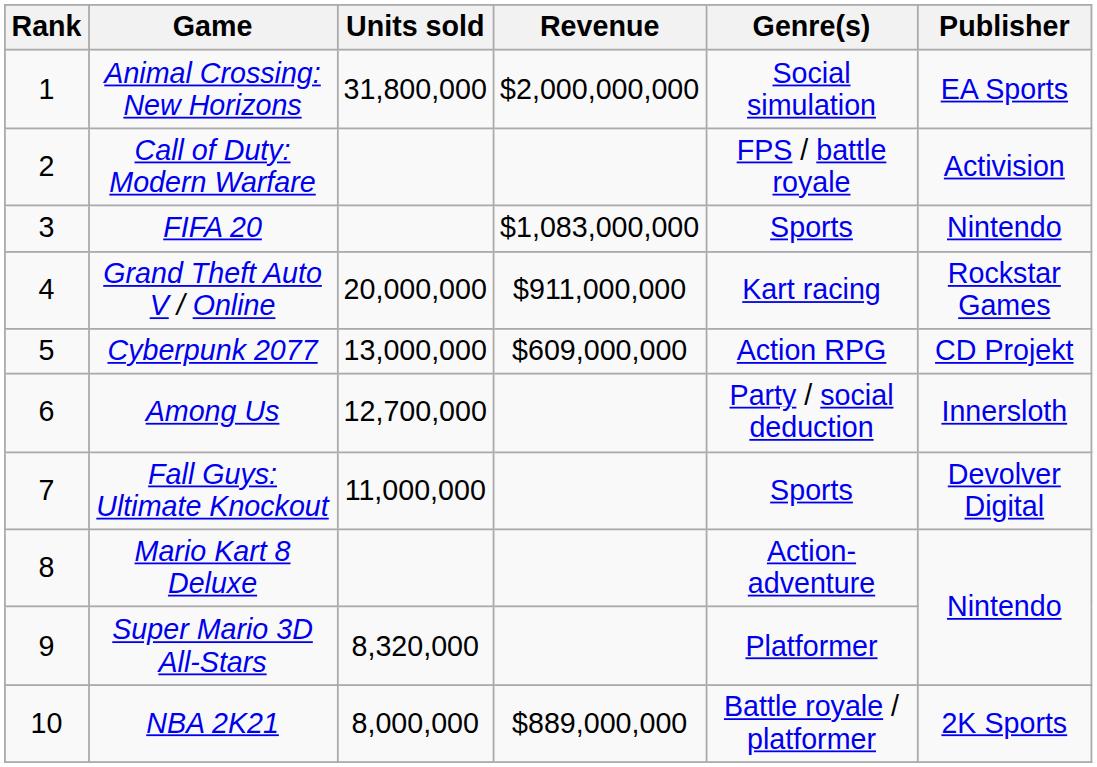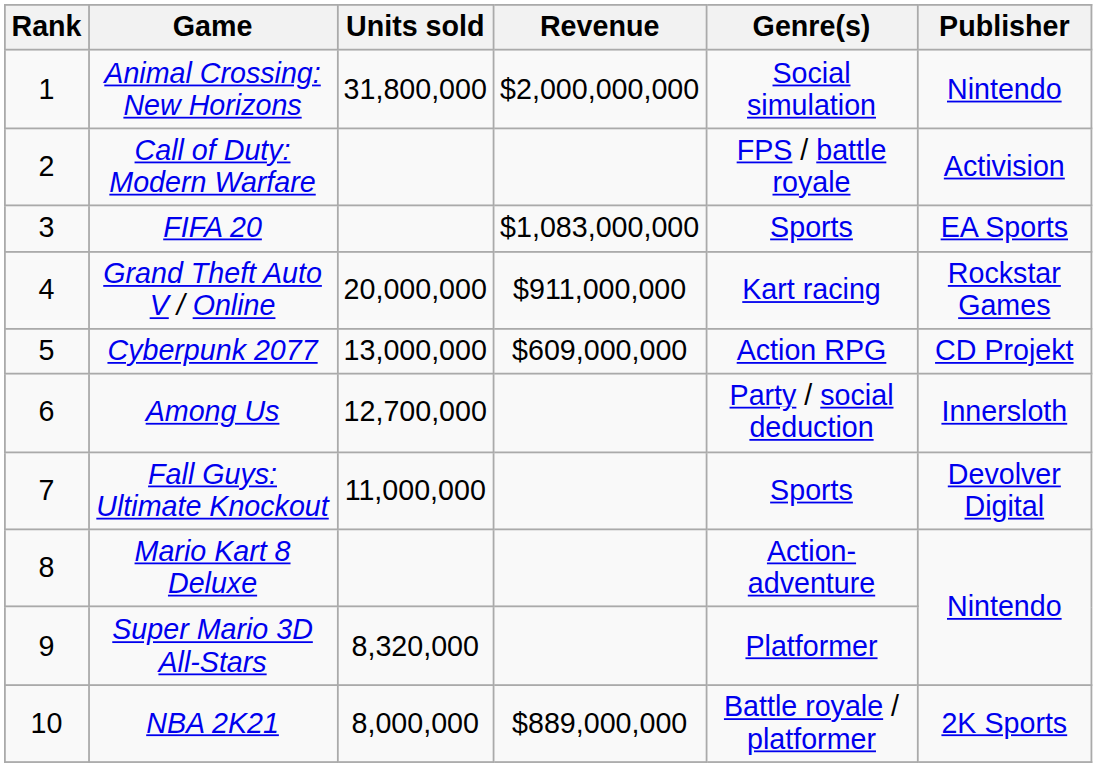 <table class="wikitable sortable" style="text-align:center">
 <tr>
 <th>Rank</th>
 <th>Game</th>
 <th>Units sold</th>
 <th data-sort-type="currency">Revenue</th>
 <th>Genre(s)</th>
 <th>Publisher</th>
 </tr>
 <tr>
 <td>1</td>
 <td><em><a href='#'>Animal Crossing: New Horizons</a></em></td>
 <td>31,800,000</td>
 <td>$2,000,000,000</td>
 <td><a href='#'>Social simulation</a></td>
-<td><a href='#'>EA Sports</a> </td>
+<td><a href='#'>Nintendo</a></td>
 </tr>
 <tr>
 <td>2</td>
 <td><em><a href='#'>Call of Duty: Modern Warfare</a></em></td>
 <td></td>
 <td></td>
 <td><a href='#'>FPS</a> / <a href='#'>battle royale</a></td>
 <td><a href='#'>Activision</a> </td>
 </tr>
 <tr>
 <td>3</td>
 <td><em><a href='#'>FIFA 20</a></em></td>
 <td></td>
 <td>$1,083,000,000</td>
 <td><a href='#'>Sports</a></td>
-<td><a href='#'>Nintendo</a></td>
+<td><a href='#'>EA Sports</a> </td>
 </tr>
 <tr>
 <td>4</td>
 <td><em><a href='#'>Grand Theft Auto V</a> / <a href='#'>Online</a></em></td>
 <td>20,000,000</td>
 <td>$911,000,000</td>
 <td><a href='#'>Kart racing</a></td>
 <td><a href='#'>Rockstar Games</a> </td>
 </tr>
 <tr>
 <td>5</td>
 <td><em><a href='#'>Cyberpunk 2077</a></em></td>
 <td>13,000,000</td>
 <td>$609,000,000</td>
 <td><a href='#'>Action RPG</a></td>
 <td><a href='#'>CD Projekt</a></td>
 </tr>
 <tr>
 <td>6</td>
 <td><em><a href='#'>Among Us</a></em></td>
 <td>12,700,000</td>
 <td></td>
 <td><a href='#'>Party</a> / <a href='#'>social deduction</a></td>
 <td><a href='#'>Innersloth</a></td>
 </tr>
 <tr>
 <td>7</td>
 <td><em><a href='#'>Fall Guys: Ultimate Knockout</a></em></td>
 <td>11,000,000</td>
 <td></td>
 <td><a href='#'>Sports</a></td>
 <td><a href='#'>Devolver Digital</a></td>
 </tr>
 <tr>
 <td>8</td>
 <td><em><a href='#'>Mario Kart 8 Deluxe</a></em></td>
 <td></td>
 <td></td>
 <td><a href='#'>Action-adventure</a></td>
 <td rowspan="2"><a href='#'>Nintendo</a></td>
 </tr>
 <tr>
 <td>9</td>
 <td><em><a href='#'>Super Mario 3D All-Stars</a></em></td>
 <td>8,320,000</td>
 <td></td>
 <td><a href='#'>Platformer</a></td>
 </tr>
 <tr>
 <td>10</td>
 <td><em><a href='#'>NBA 2K21</a></em></td>
 <td>8,000,000</td>
 <td>$889,000,000</td>
 <td><a href='#'>Battle royale</a> / <a href='#'>platformer</a></td>
 <td><a href='#'>2K Sports</a> </td>
 </tr>
 </table>
